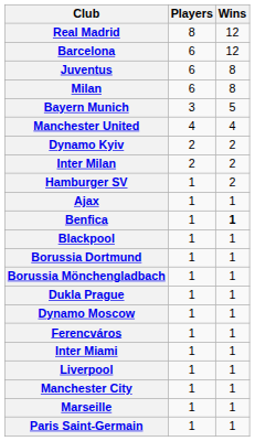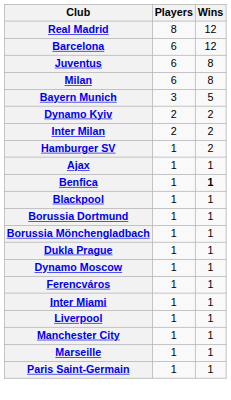 <table class="wikitable sortable plainrowheaders">
 <tr>
 <th scope="col">Club</th>
 <th scope="col">Players</th>
 <th scope="col">Wins</th>
 </tr>
 <tr>
 <th scope="row"> <a href='#'>Real Madrid</a></th>
 <td style="text-align:center">8</td>
 <td style="text-align:center">12</td>
 </tr>
 <tr>
 <th scope="row"> <a href='#'>Barcelona</a></th>
 <td style="text-align:center">6</td>
 <td style="text-align:center">12</td>
 </tr>
 <tr>
 <th scope="row"> <a href='#'>Juventus</a></th>
 <td style="text-align:center">6</td>
 <td style="text-align:center">8</td>
 </tr>
 <tr>
 <th scope="row"> <a href='#'>Milan</a></th>
 <td style="text-align:center">6</td>
 <td style="text-align:center">8</td>
 </tr>
 <tr>
 <th scope="row"> <a href='#'>Bayern Munich</a></th>
 <td style="text-align:center">3</td>
 <td style="text-align:center">5</td>
-</tr>
-<tr>
-<th scope="row"> <a href='#'>Manchester United</a></th>
-<td style="text-align:center">4</td>
-<td style="text-align:center">4</td>
 </tr>
 <tr>
 <th scope="row"> <a href='#'>Dynamo Kyiv</a></th>
 <td style="text-align:center">2</td>
 <td style="text-align:center">2</td>
 </tr>
 <tr>
 <th scope="row"> <a href='#'>Inter Milan</a></th>
 <td style="text-align:center">2</td>
 <td style="text-align:center">2</td>
 </tr>
 <tr>
 <th scope="row"> <a href='#'>Hamburger SV</a></th>
 <td style="text-align:center">1</td>
 <td style="text-align:center">2</td>
 </tr>
 <tr>
 <th scope="row"> <a href='#'>Ajax</a></th>
 <td style="text-align:center">1</td>
 <td style="text-align:center">1</td>
 </tr>
 <tr>
 <th scope="row"> <a href='#'>Benfica</a></th>
 <td style="text-align:center">1</td>
 <td style="text-align:center"><strong>1</strong></td>
 </tr>
 <tr>
 <th scope="row"> <a href='#'>Blackpool</a></th>
 <td style="text-align:center">1</td>
 <td style="text-align:center">1</td>
 </tr>
 <tr>
 <th scope="row"> <a href='#'>Borussia Dortmund</a></th>
 <td style="text-align:center">1</td>
 <td style="text-align:center">1</td>
 </tr>
 <tr>
 <th scope="row"> <a href='#'>Borussia Mönchengladbach</a></th>
 <td style="text-align:center">1</td>
 <td style="text-align:center">1</td>
 </tr>
 <tr>
 <th scope="row"> <a href='#'>Dukla Prague</a></th>
 <td style="text-align:center">1</td>
 <td style="text-align:center">1</td>
 </tr>
 <tr>
 <th scope="row"> <a href='#'>Dynamo Moscow</a></th>
 <td style="text-align:center">1</td>
 <td style="text-align:center">1</td>
 </tr>
 <tr>
 <th scope="row"> <a href='#'>Ferencváros</a></th>
 <td style="text-align:center">1</td>
 <td style="text-align:center">1</td>
 </tr>
 <tr>
 <th scope="row"> <a href='#'>Inter Miami</a></th>
 <td style="text-align:center">1</td>
 <td style="text-align:center">1</td>
 </tr>
 <tr>
 <th scope="row"> <a href='#'>Liverpool</a></th>
 <td style="text-align:center">1</td>
 <td style="text-align:center">1</td>
 </tr>
 <tr>
 <th scope="row"> <a href='#'>Manchester City</a></th>
 <td style="text-align:center">1</td>
 <td style="text-align:center">1</td>
 </tr>
 <tr>
 <th scope="row"> <a href='#'>Marseille</a></th>
 <td style="text-align:center">1</td>
 <td style="text-align:center">1</td>
 </tr>
 <tr>
 <th scope="row"> <a href='#'>Paris Saint-Germain</a></th>
 <td style="text-align:center">1</td>
 <td style="text-align:center">1</td>
 </tr>
 </table>
